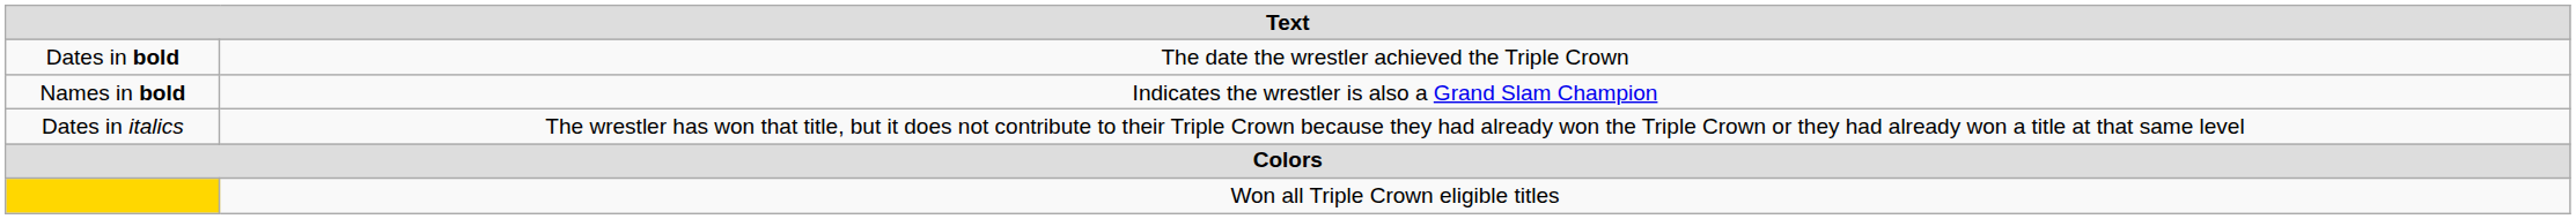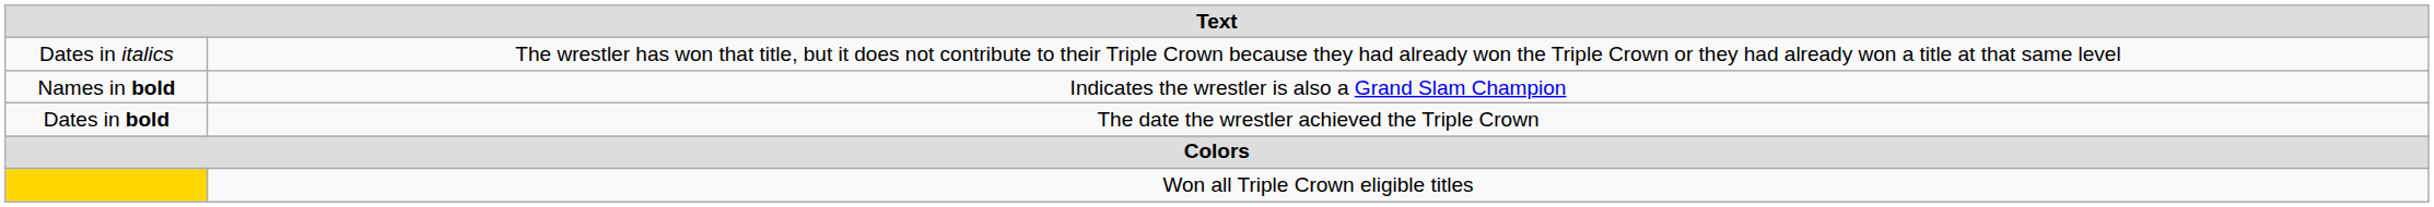 <table class="wikitable"  style="width:100%; font-size:85%; text-align:center;">
 <tr>
 <th style="background:#ddd;" colspan="2">Text</th>
 </tr>
 <tr>
-<td>Dates in <strong>bold</strong></td>
-<td>The date the wrestler achieved the Triple Crown</td>
+<td>Dates in <em>italics</em></td>
+<td>The wrestler has won that title, but it does not contribute to their Triple Crown because they had already won the Triple Crown or they had already won a title at that same level</td>
 </tr>
 <tr>
 <td>Names in <strong>bold</strong></td>
 <td>Indicates the wrestler is also a <a href='#'>Grand Slam Champion</a></td>
 </tr>
 <tr>
-<td>Dates in <em>italics</em></td>
-<td>The wrestler has won that title, but it does not contribute to their Triple Crown because they had already won the Triple Crown or they had already won a title at that same level</td>
+<td>Dates in <strong>bold</strong></td>
+<td>The date the wrestler achieved the Triple Crown</td>
 </tr>
 <tr>
 <th style="background:#ddd;" colspan="2">Colors</th>
 </tr>
 <tr>
 <td style="background: gold"><br></td>
 <td>Won all Triple Crown eligible titles</td>
 </tr>
 </table>
